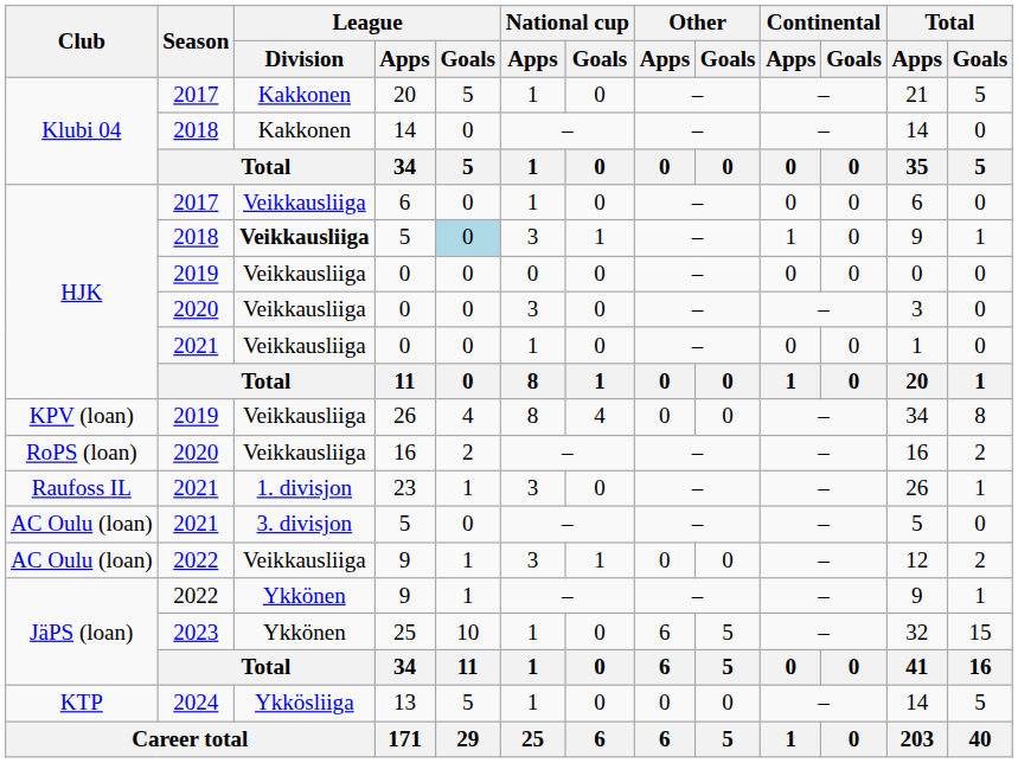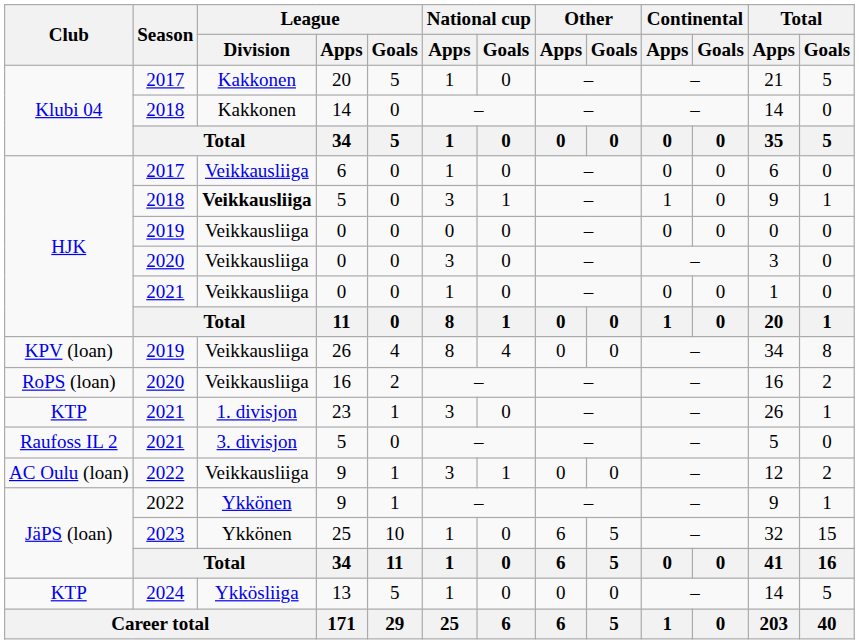 <table class="wikitable" style="text-align:center">
 <tr>
 <th rowspan="2">Club</th>
 <th rowspan="2">Season</th>
 <th colspan="3">League</th>
 <th colspan="2">National cup</th>
 <th colspan="2">Other</th>
 <th colspan="2">Continental</th>
 <th colspan="2">Total</th>
 </tr>
 <tr>
 <th>Division</th>
 <th>Apps</th>
 <th>Goals</th>
 <th>Apps</th>
 <th>Goals</th>
 <th>Apps</th>
 <th>Goals</th>
 <th>Apps</th>
 <th>Goals</th>
 <th>Apps</th>
 <th>Goals</th>
 </tr>
 <tr>
 <td rowspan="3"><a href='#'>Klubi 04</a></td>
 <td><a href='#'>2017</a></td>
 <td><a href='#'>Kakkonen</a></td>
 <td>20</td>
 <td>5</td>
 <td>1</td>
 <td>0</td>
 <td colspan="2">–</td>
 <td colspan="2">–</td>
 <td>21</td>
 <td>5</td>
 </tr>
 <tr>
 <td><a href='#'>2018</a></td>
 <td>Kakkonen</td>
 <td>14</td>
 <td>0</td>
 <td colspan="2">–</td>
 <td colspan="2">–</td>
 <td colspan="2">–</td>
 <td>14</td>
 <td>0</td>
 </tr>
 <tr>
 <th colspan="2">Total</th>
 <th>34</th>
 <th>5</th>
 <th>1</th>
 <th>0</th>
 <th>0</th>
 <th>0</th>
 <th>0</th>
 <th>0</th>
 <th>35</th>
 <th>5</th>
 </tr>
 <tr>
 <td rowspan="6"><a href='#'>HJK</a></td>
 <td><a href='#'>2017</a></td>
 <td><a href='#'>Veikkausliiga</a></td>
 <td>6</td>
 <td>0</td>
 <td>1</td>
 <td>0</td>
 <td colspan="2">–</td>
 <td>0</td>
 <td>0</td>
 <td>6</td>
 <td>0</td>
 </tr>
 <tr>
 <td><a href='#'>2018</a></td>
 <td><strong>Veikkausliiga</strong></td>
 <td>5</td>
-<td style="background: lightblue;">0</td>
+<td>0</td>
 <td>3</td>
 <td>1</td>
 <td colspan="2">–</td>
 <td>1</td>
 <td>0</td>
 <td>9</td>
 <td>1</td>
 </tr>
 <tr>
 <td><a href='#'>2019</a></td>
 <td>Veikkausliiga</td>
 <td>0</td>
 <td>0</td>
 <td>0</td>
 <td>0</td>
 <td colspan="2">–</td>
 <td>0</td>
 <td>0</td>
 <td>0</td>
 <td>0</td>
 </tr>
 <tr>
 <td><a href='#'>2020</a></td>
 <td>Veikkausliiga</td>
 <td>0</td>
 <td>0</td>
 <td>3</td>
 <td>0</td>
 <td colspan="2">–</td>
 <td colspan="2">–</td>
 <td>3</td>
 <td>0</td>
 </tr>
 <tr>
 <td><a href='#'>2021</a></td>
 <td>Veikkausliiga</td>
 <td>0</td>
 <td>0</td>
 <td>1</td>
 <td>0</td>
 <td colspan="2">–</td>
 <td>0</td>
 <td>0</td>
 <td>1</td>
 <td>0</td>
 </tr>
 <tr>
 <th colspan="2">Total</th>
 <th>11</th>
 <th>0</th>
 <th>8</th>
 <th>1</th>
 <th>0</th>
 <th>0</th>
 <th>1</th>
 <th>0</th>
 <th>20</th>
 <th>1</th>
 </tr>
 <tr>
 <td><a href='#'>KPV</a> (loan)</td>
 <td><a href='#'>2019</a></td>
 <td>Veikkausliiga</td>
 <td>26</td>
 <td>4</td>
 <td>8</td>
 <td>4</td>
 <td>0</td>
 <td>0</td>
 <td colspan="2">–</td>
 <td>34</td>
 <td>8</td>
 </tr>
 <tr>
 <td><a href='#'>RoPS</a> (loan)</td>
 <td><a href='#'>2020</a></td>
 <td>Veikkausliiga</td>
 <td>16</td>
 <td>2</td>
 <td colspan="2">–</td>
 <td colspan="2">–</td>
 <td colspan="2">–</td>
 <td>16</td>
 <td>2</td>
 </tr>
 <tr>
-<td><a href='#'>Raufoss IL</a></td>
+<td><a href='#'>KTP</a></td>
 <td><a href='#'>2021</a></td>
 <td><a href='#'>1. divisjon</a></td>
 <td>23</td>
 <td>1</td>
 <td>3</td>
 <td>0</td>
 <td colspan="2">–</td>
 <td colspan="2">–</td>
 <td>26</td>
 <td>1</td>
 </tr>
 <tr>
-<td><a href='#'>AC Oulu</a> (loan)</td>
+<td><a href='#'>Raufoss IL 2</a></td>
 <td><a href='#'>2021</a></td>
 <td><a href='#'>3. divisjon</a></td>
 <td>5</td>
 <td>0</td>
 <td colspan="2">–</td>
 <td colspan="2">–</td>
 <td colspan="2">–</td>
 <td>5</td>
 <td>0</td>
 </tr>
 <tr>
 <td><a href='#'>AC Oulu</a> (loan)</td>
 <td><a href='#'>2022</a></td>
 <td>Veikkausliiga</td>
 <td>9</td>
 <td>1</td>
 <td>3</td>
 <td>1</td>
 <td>0</td>
 <td>0</td>
 <td colspan="2">–</td>
 <td>12</td>
 <td>2</td>
 </tr>
 <tr>
 <td rowspan="3"><a href='#'>JäPS</a> (loan)</td>
 <td>2022</td>
 <td><a href='#'>Ykkönen</a></td>
 <td>9</td>
 <td>1</td>
 <td colspan="2">–</td>
 <td colspan="2">–</td>
 <td colspan="2">–</td>
 <td>9</td>
 <td>1</td>
 </tr>
 <tr>
 <td><a href='#'>2023</a></td>
 <td>Ykkönen</td>
 <td>25</td>
 <td>10</td>
 <td>1</td>
 <td>0</td>
 <td>6</td>
 <td>5</td>
 <td colspan="2">–</td>
 <td>32</td>
 <td>15</td>
 </tr>
 <tr>
 <th colspan="2">Total</th>
 <th>34</th>
 <th>11</th>
 <th>1</th>
 <th>0</th>
 <th>6</th>
 <th>5</th>
 <th>0</th>
 <th>0</th>
 <th>41</th>
 <th>16</th>
 </tr>
 <tr>
 <td><a href='#'>KTP</a></td>
 <td><a href='#'>2024</a></td>
 <td><a href='#'>Ykkösliiga</a></td>
 <td>13</td>
 <td>5</td>
 <td>1</td>
 <td>0</td>
 <td>0</td>
 <td>0</td>
 <td colspan="2">–</td>
 <td>14</td>
 <td>5</td>
 </tr>
 <tr>
 <th colspan="3">Career total</th>
 <th>171</th>
 <th>29</th>
 <th>25</th>
 <th>6</th>
 <th>6</th>
 <th>5</th>
 <th>1</th>
 <th>0</th>
 <th>203</th>
 <th>40</th>
 </tr>
 </table>
